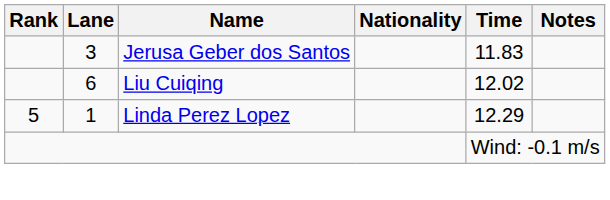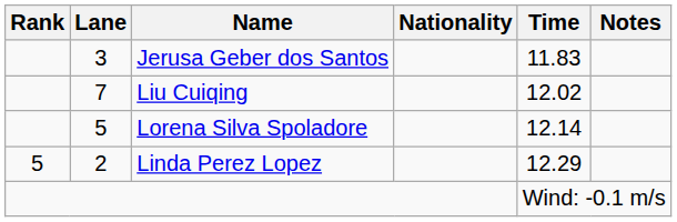 <table class="wikitable sortable" style="text-align:center">
 <tr>
 <th>Rank</th>
 <th>Lane</th>
 <th>Name</th>
 <th>Nationality</th>
 <th>Time</th>
 <th>Notes</th>
 </tr>
 <tr>
 <td></td>
 <td>3</td>
 <td align="left"><a href='#'>Jerusa Geber dos Santos</a><br></td>
 <td align="left"></td>
 <td>11.83</td>
 <td></td>
 </tr>
 <tr>
 <td></td>
-<td>6</td>
+<td>7</td>
 <td align="left"><a href='#'>Liu Cuiqing</a><br></td>
 <td align="left"></td>
 <td>12.02</td>
 <td></td>
 </tr>
 <tr>
+<td></td>
 <td>5</td>
-<td>1</td>
+<td align="left"><a href='#'>Lorena Silva Spoladore</a><br></td>
+<td align="left"></td>
+<td>12.14</td>
+<td></td>
+</tr>
+<tr>
+<td>5</td>
+<td>2</td>
 <td align="left"><a href='#'>Linda Perez Lopez</a> <br></td>
 <td align="left"></td>
 <td>12.29</td>
 <td></td>
 </tr>
 <tr class="sortbottom">
 <td colspan="4"></td>
 <td colspan="2" style="text-align:left;">Wind: -0.1 m/s</td>
 </tr>
 </table>
